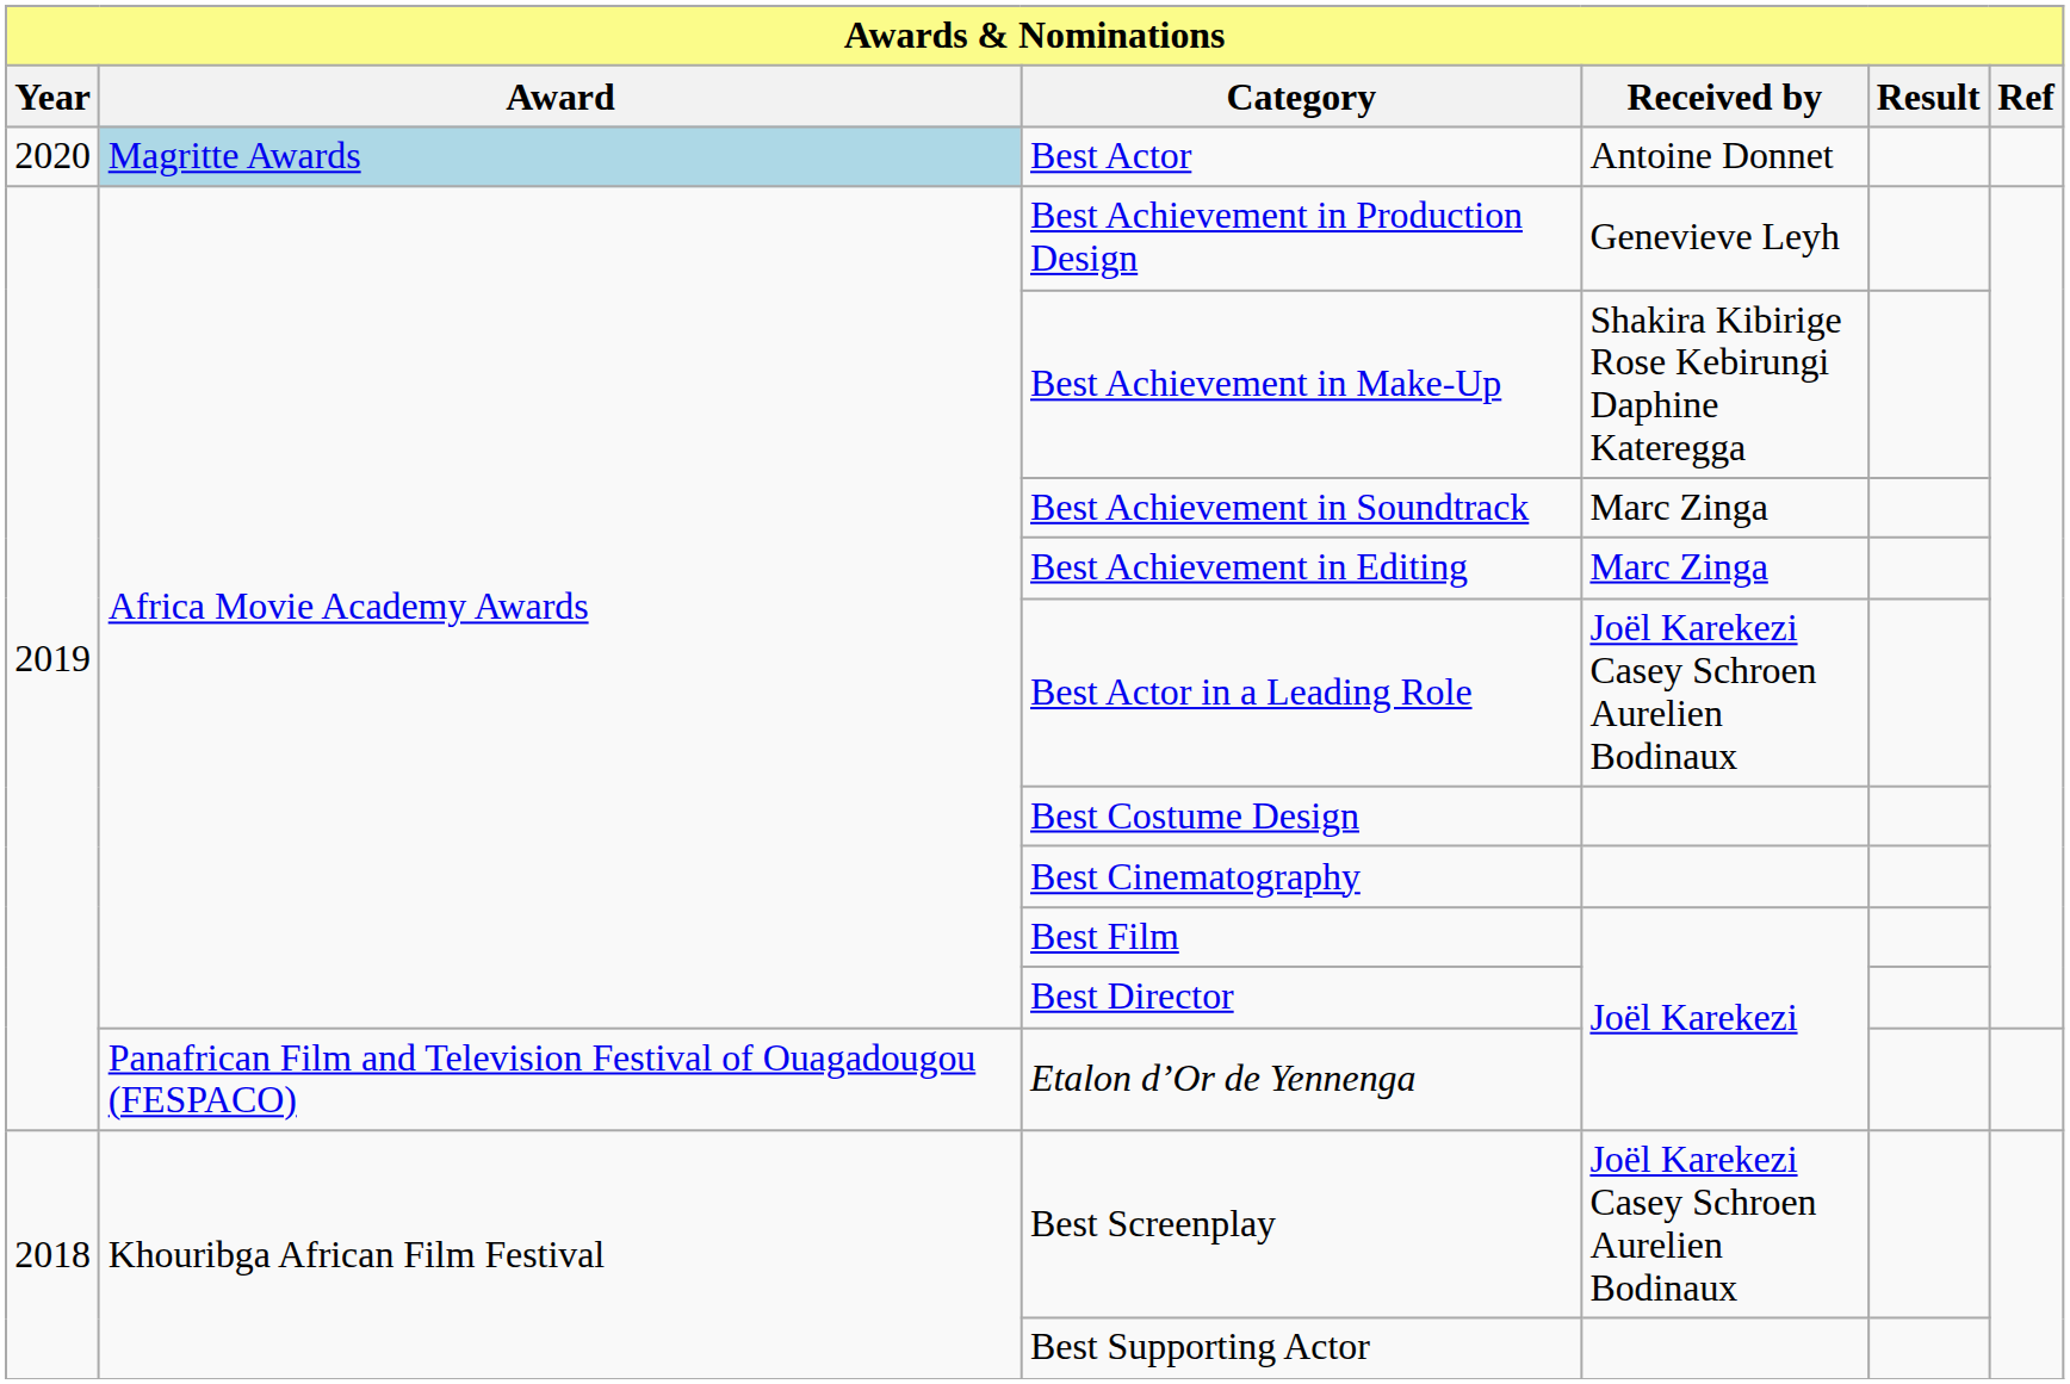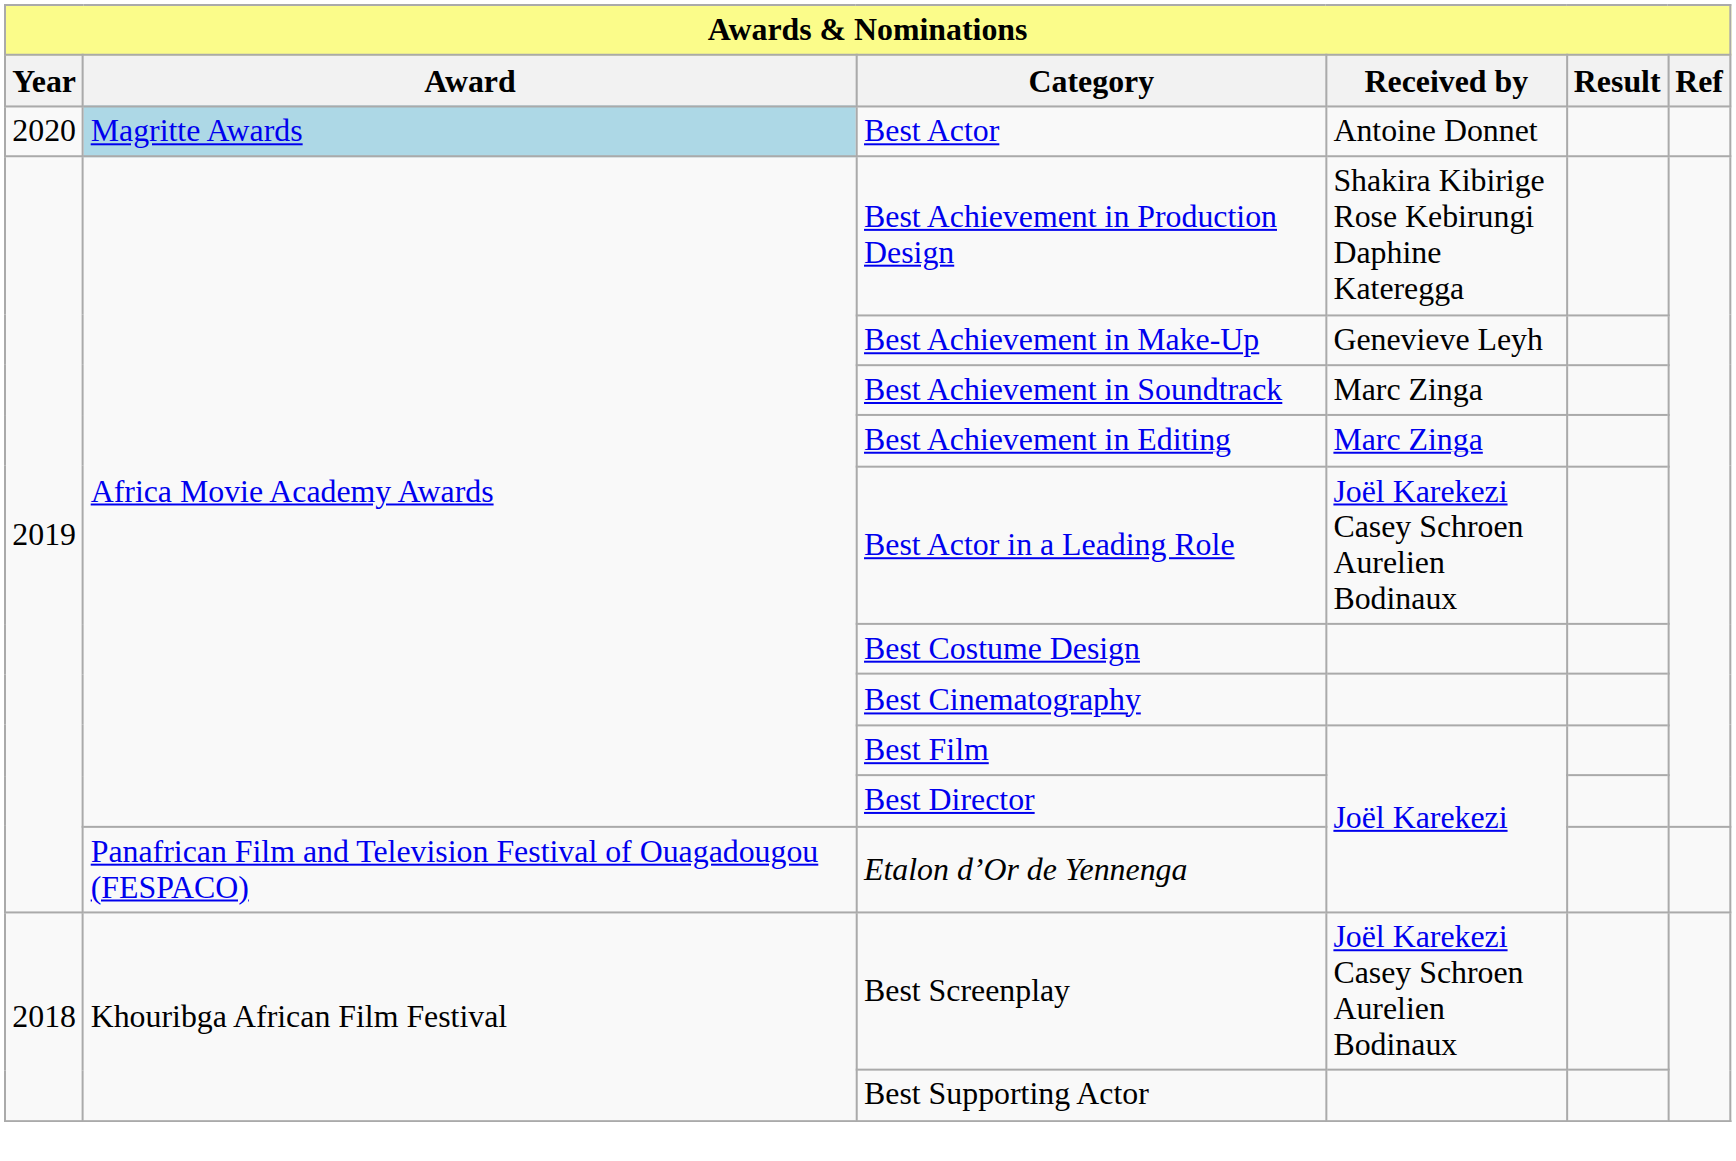 <table class="wikitable" width="">
 <tr>
 <th colspan="6" style="background: #FBFC8A;">Awards & Nominations</th>
 </tr>
 <tr style="background:#ccc; text-align:center;">
 <th>Year</th>
 <th>Award</th>
 <th>Category</th>
 <th>Received by</th>
 <th>Result</th>
 <th>Ref</th>
 </tr>
 <tr>
 <td rowspan="1">2020</td>
 <td rowspan="1" style="background: lightblue;"><a href='#'>Magritte Awards</a></td>
 <td><a href='#'>Best Actor</a></td>
 <td>Antoine Donnet</td>
 <td></td>
 <td rowspan="1"></td>
 </tr>
 <tr>
 <td rowspan="10">2019</td>
 <td rowspan="9"><a href='#'>Africa Movie Academy Awards</a></td>
 <td><a href='#'>Best Achievement in Production Design</a></td>
-<td>Genevieve Leyh</td>
+<td>Shakira Kibirige<br>Rose Kebirungi <br> Daphine Kateregga</td>
 <td></td>
 <td rowspan="9"></td>
 </tr>
 <tr>
 <td><a href='#'>Best Achievement in Make-Up</a></td>
-<td>Shakira Kibirige<br>Rose Kebirungi <br> Daphine Kateregga</td>
+<td>Genevieve Leyh</td>
 <td></td>
 </tr>
 <tr>
 <td><a href='#'>Best Achievement in Soundtrack</a></td>
 <td>Marc Zinga</td>
 <td></td>
 </tr>
 <tr>
 <td><a href='#'>Best Achievement in Editing</a></td>
 <td><a href='#'>Marc Zinga</a></td>
 <td></td>
 </tr>
 <tr>
 <td><a href='#'>Best Actor in a Leading Role</a></td>
 <td><a href='#'>Joël Karekezi</a><br>Casey Schroen<br>Aurelien Bodinaux</td>
 <td></td>
 </tr>
 <tr>
 <td><a href='#'>Best Costume Design</a></td>
 <td></td>
 <td></td>
 </tr>
 <tr>
 <td><a href='#'>Best Cinematography</a></td>
 <td></td>
 <td></td>
 </tr>
 <tr>
 <td><a href='#'>Best Film</a></td>
 <td rowspan="3"><a href='#'>Joël Karekezi</a></td>
 <td></td>
 </tr>
 <tr>
 <td><a href='#'>Best Director</a></td>
 <td></td>
 </tr>
 <tr>
 <td><a href='#'>Panafrican Film and Television Festival of Ouagadougou (FESPACO)</a></td>
 <td><em>Etalon d’Or de Yennenga</em></td>
 <td></td>
 <td></td>
 </tr>
 <tr>
 <td rowspan="2">2018</td>
 <td rowspan="2">Khouribga African Film Festival</td>
 <td>Best Screenplay</td>
 <td><a href='#'>Joël Karekezi</a><br>Casey Schroen<br>Aurelien Bodinaux</td>
 <td></td>
 <td rowspan="2"></td>
 </tr>
 <tr>
 <td>Best Supporting Actor</td>
 <td></td>
 <td></td>
 </tr>
 <tr>
 </tr>
 </table>
